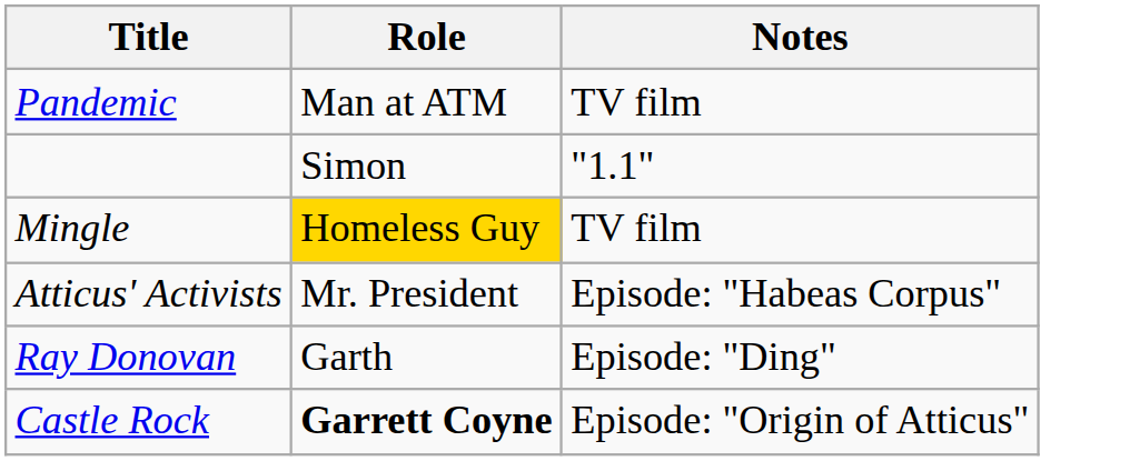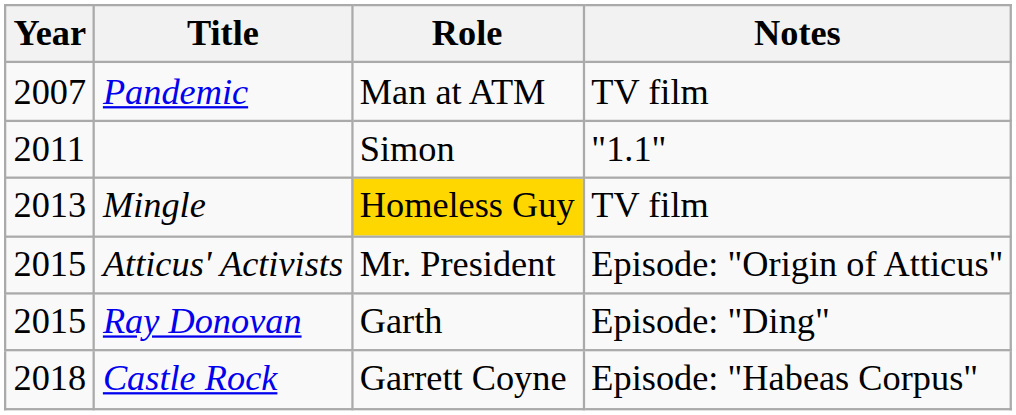 <table class="wikitable sortable">
 <tr>
+<th>Year</th>
 <th>Title</th>
 <th>Role</th>
 <th class="unsortable">Notes</th>
 </tr>
 <tr>
+<td>2007</td>
 <td><em><a href='#'>Pandemic</a></em></td>
 <td>Man at ATM</td>
 <td>TV film</td>
 </tr>
 <tr>
+<td>2011</td>
 <td><em></em></td>
 <td>Simon</td>
 <td>"1.1"</td>
 </tr>
 <tr>
+<td>2013</td>
 <td><em>Mingle</em></td>
 <td style="background: gold;">Homeless Guy</td>
 <td>TV film</td>
 </tr>
 <tr>
+<td>2015</td>
 <td><em>Atticus' Activists</em></td>
 <td>Mr. President</td>
-<td>Episode: "Habeas Corpus"</td>
+<td>Episode: "Origin of Atticus"</td>
 </tr>
 <tr>
+<td>2015</td>
 <td><em><a href='#'>Ray Donovan</a></em></td>
 <td>Garth</td>
 <td>Episode: "Ding"</td>
 </tr>
 <tr>
+<td>2018</td>
 <td><em><a href='#'>Castle Rock</a></em></td>
-<td><strong>Garrett Coyne</strong></td>
-<td>Episode: "Origin of Atticus"</td>
+<td>Garrett Coyne</td>
+<td>Episode: "Habeas Corpus"</td>
 </tr>
 </table>
